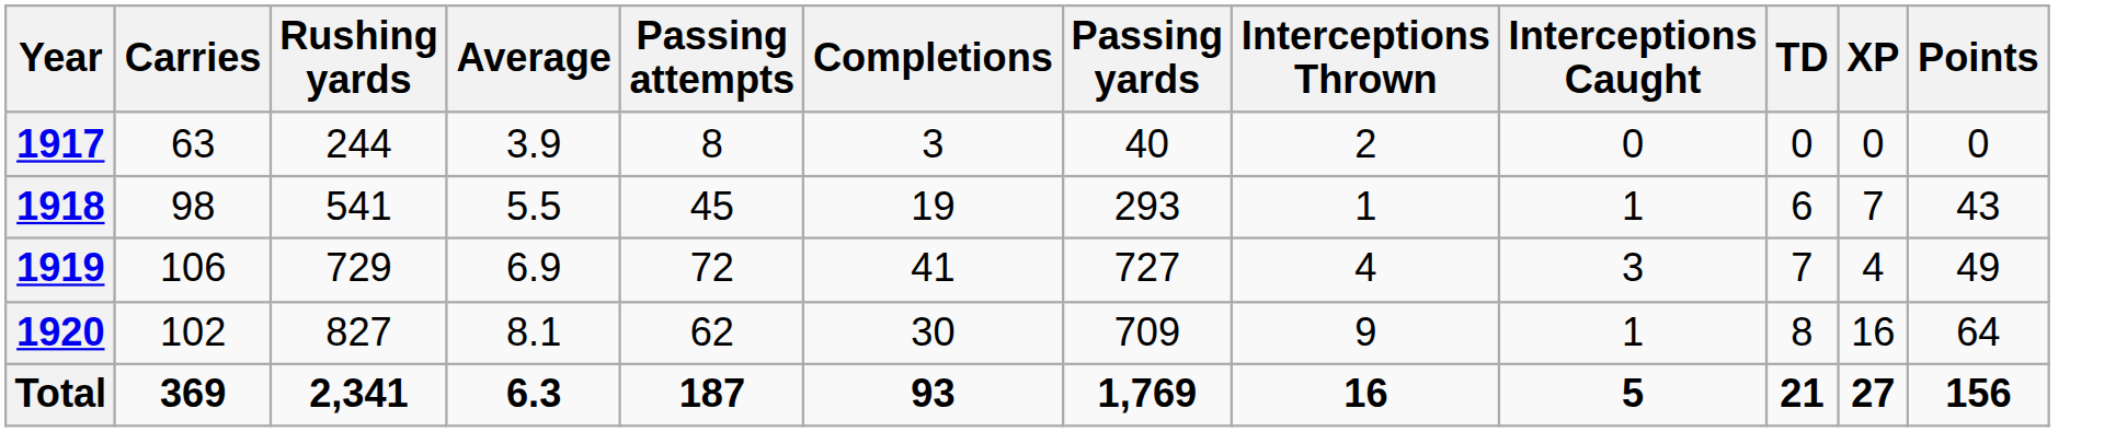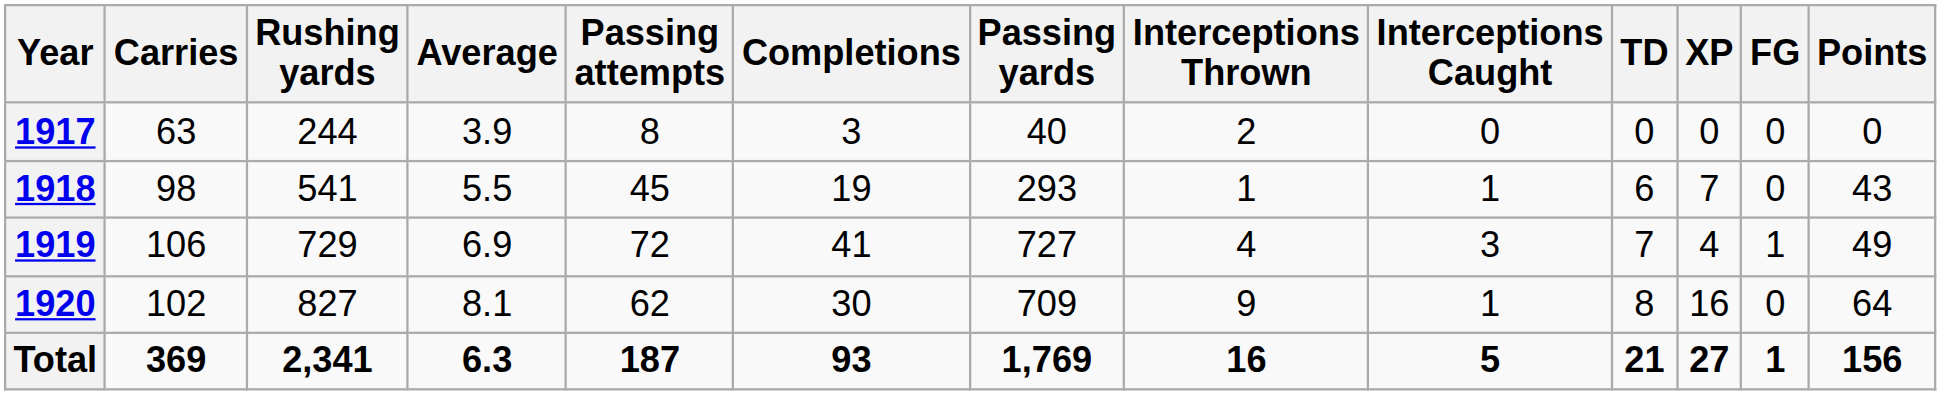 <table class="wikitable plainrowheaders sortable" style="font-size:100%; text-align:center">
 <tr>
 <th scope="col">Year</th>
 <th scope="col">Carries</th>
 <th scope="col">Rushing<br>yards</th>
 <th scope="col">Average</th>
 <th scope="col">Passing<br> attempts</th>
 <th scope="col">Completions</th>
 <th scope="col">Passing<br>yards</th>
 <th scope="col">Interceptions<br>Thrown</th>
 <th scope="col">Interceptions<br>Caught</th>
 <th scope="col">TD</th>
 <th scope="col">XP</th>
+<th scope="col">FG</th>
 <th scope="col">Points</th>
 </tr>
 <tr>
 <th scope="row"><a href='#'>1917</a></th>
 <td>63</td>
 <td>244</td>
 <td>3.9</td>
 <td>8</td>
 <td>3</td>
 <td>40</td>
 <td>2</td>
+<td>0</td>
 <td>0</td>
 <td>0</td>
 <td>0</td>
 <td>0</td>
 </tr>
 <tr>
 <th scope="row"><a href='#'>1918</a></th>
 <td>98</td>
 <td>541</td>
 <td>5.5</td>
 <td>45</td>
 <td>19</td>
 <td>293</td>
 <td>1</td>
 <td>1</td>
 <td>6</td>
 <td>7</td>
+<td>0</td>
 <td>43</td>
 </tr>
 <tr>
 <th scope="row"><a href='#'>1919</a></th>
 <td>106</td>
 <td>729</td>
 <td>6.9</td>
 <td>72</td>
 <td>41</td>
 <td>727</td>
 <td>4</td>
 <td>3</td>
 <td>7</td>
 <td>4</td>
+<td>1</td>
 <td>49</td>
 </tr>
 <tr>
 <th scope="row"><a href='#'>1920</a></th>
 <td>102</td>
 <td>827</td>
 <td>8.1</td>
 <td>62</td>
 <td>30</td>
 <td>709</td>
 <td>9</td>
 <td>1</td>
 <td>8</td>
 <td>16</td>
+<td>0</td>
 <td>64</td>
 </tr>
 <tr class="sortbottom">
 <th scope="row"><strong>Total</strong></th>
 <td><strong>369</strong></td>
 <td><strong>2,341</strong></td>
 <td><strong>6.3</strong></td>
 <td><strong>187</strong></td>
 <td><strong>93</strong></td>
 <td><strong>1,769</strong></td>
 <td><strong>16</strong></td>
 <td><strong>5</strong></td>
 <td><strong>21</strong></td>
 <td><strong>27</strong></td>
+<td><strong>1</strong></td>
 <td><strong>156</strong></td>
 </tr>
 </table>
